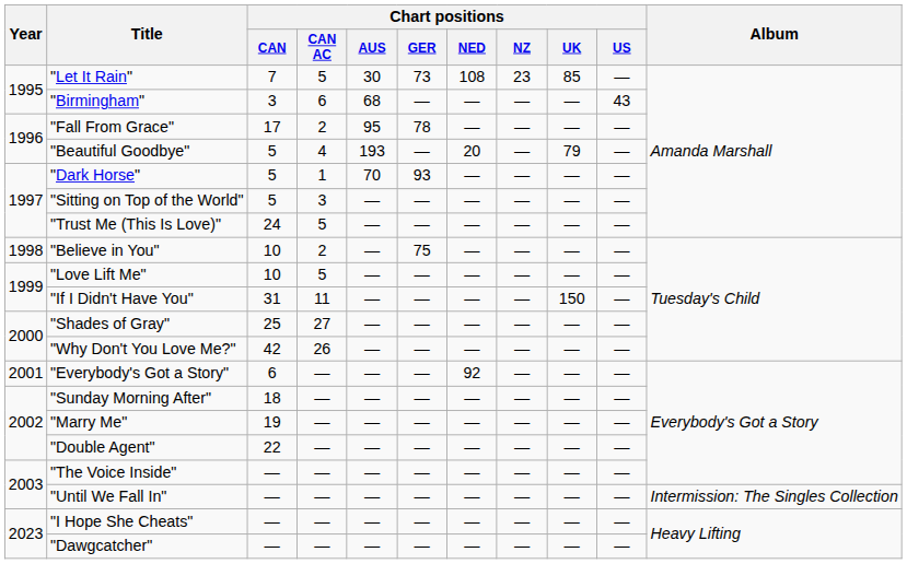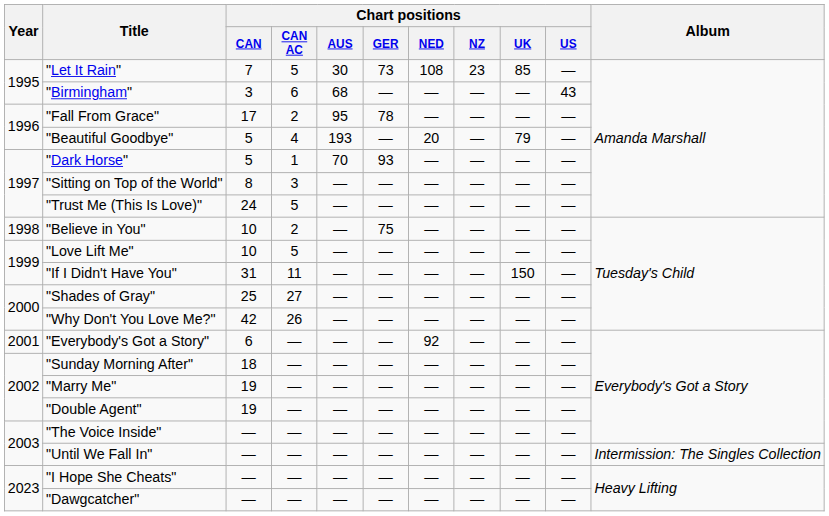 <table class="wikitable">
 <tr>
 <th rowspan=2>Year</th>
 <th rowspan=2>Title</th>
 <th colspan=8>Chart positions</th>
 <th rowspan=2>Album</th>
 </tr>
 <tr style="font-size:smaller;">
 <th width=45><a href='#'>CAN</a><br></th>
 <th width=45><a href='#'>CAN<br>AC</a><br></th>
 <th width=45><a href='#'>AUS</a><br></th>
 <th width=45><a href='#'>GER</a><br></th>
 <th width=45><a href='#'>NED</a><br></th>
 <th width=45><a href='#'>NZ</a><br></th>
 <th width=45><a href='#'>UK</a><br></th>
 <th width=45><a href='#'>US</a><br></th>
 </tr>
 <tr>
 <td rowspan=2>1995</td>
 <td>"<a href='#'>Let It Rain</a>"</td>
 <td style="text-align:center;">7</td>
 <td style="text-align:center;">5</td>
 <td style="text-align:center;">30</td>
 <td style="text-align:center;">73</td>
 <td style="text-align:center;">108</td>
 <td style="text-align:center;">23</td>
 <td style="text-align:center;">85</td>
 <td style="text-align:center;">—</td>
 <td rowspan=7><em>Amanda Marshall</em></td>
 </tr>
 <tr>
 <td>"<a href='#'>Birmingham</a>"</td>
 <td style="text-align:center;">3</td>
 <td style="text-align:center;">6</td>
 <td style="text-align:center;">68</td>
 <td style="text-align:center;">—</td>
 <td style="text-align:center;">—</td>
 <td style="text-align:center;">—</td>
 <td style="text-align:center;">—</td>
 <td style="text-align:center;">43</td>
 </tr>
 <tr>
 <td rowspan=2>1996</td>
 <td>"Fall From Grace"</td>
 <td style="text-align:center;">17</td>
 <td style="text-align:center;">2</td>
 <td style="text-align:center;">95</td>
 <td style="text-align:center;">78</td>
 <td style="text-align:center;">—</td>
 <td style="text-align:center;">—</td>
 <td style="text-align:center;">—</td>
 <td style="text-align:center;">—</td>
 </tr>
 <tr>
 <td>"Beautiful Goodbye"</td>
 <td style="text-align:center;">5</td>
 <td style="text-align:center;">4</td>
 <td style="text-align:center;">193</td>
 <td style="text-align:center;">—</td>
 <td style="text-align:center;">20</td>
 <td style="text-align:center;">—</td>
 <td style="text-align:center;">79</td>
 <td style="text-align:center;">—</td>
 </tr>
 <tr>
 <td rowspan=3>1997</td>
 <td>"<a href='#'>Dark Horse</a>"</td>
 <td style="text-align:center;">5</td>
 <td style="text-align:center;">1</td>
 <td style="text-align:center;">70</td>
 <td style="text-align:center;">93</td>
 <td style="text-align:center;">—</td>
 <td style="text-align:center;">—</td>
 <td style="text-align:center;">—</td>
 <td style="text-align:center;">—</td>
 </tr>
 <tr>
 <td>"Sitting on Top of the World"</td>
-<td style="text-align:center;">5</td>
+<td style="text-align:center;">8</td>
 <td style="text-align:center;">3</td>
 <td style="text-align:center;">—</td>
 <td style="text-align:center;">—</td>
 <td style="text-align:center;">—</td>
 <td style="text-align:center;">—</td>
 <td style="text-align:center;">—</td>
 <td style="text-align:center;">—</td>
 </tr>
 <tr>
 <td>"Trust Me (This Is Love)"</td>
 <td style="text-align:center;">24</td>
 <td style="text-align:center;">5</td>
 <td style="text-align:center;">—</td>
 <td style="text-align:center;">—</td>
 <td style="text-align:center;">—</td>
 <td style="text-align:center;">—</td>
 <td style="text-align:center;">—</td>
 <td style="text-align:center;">—</td>
 </tr>
 <tr>
 <td>1998</td>
 <td>"Believe in You"</td>
 <td style="text-align:center;">10</td>
 <td style="text-align:center;">2</td>
 <td style="text-align:center;">—</td>
 <td style="text-align:center;">75</td>
 <td style="text-align:center;">—</td>
 <td style="text-align:center;">—</td>
 <td style="text-align:center;">—</td>
 <td style="text-align:center;">—</td>
 <td rowspan=5><em>Tuesday's Child</em></td>
 </tr>
 <tr>
 <td rowspan=2>1999</td>
 <td>"Love Lift Me"</td>
 <td style="text-align:center;">10</td>
 <td style="text-align:center;">5</td>
 <td style="text-align:center;">—</td>
 <td style="text-align:center;">—</td>
 <td style="text-align:center;">—</td>
 <td style="text-align:center;">—</td>
 <td style="text-align:center;">—</td>
 <td style="text-align:center;">—</td>
 </tr>
 <tr>
 <td>"If I Didn't Have You"</td>
 <td style="text-align:center;">31</td>
 <td style="text-align:center;">11</td>
 <td style="text-align:center;">—</td>
 <td style="text-align:center;">—</td>
 <td style="text-align:center;">—</td>
 <td style="text-align:center;">—</td>
 <td style="text-align:center;">150</td>
 <td style="text-align:center;">—</td>
 </tr>
 <tr>
 <td rowspan=2>2000</td>
 <td>"Shades of Gray"</td>
 <td style="text-align:center;">25</td>
 <td style="text-align:center;">27</td>
 <td style="text-align:center;">—</td>
 <td style="text-align:center;">—</td>
 <td style="text-align:center;">—</td>
 <td style="text-align:center;">—</td>
 <td style="text-align:center;">—</td>
 <td style="text-align:center;">—</td>
 </tr>
 <tr>
 <td>"Why Don't You Love Me?"</td>
 <td style="text-align:center;">42</td>
 <td style="text-align:center;">26</td>
 <td style="text-align:center;">—</td>
 <td style="text-align:center;">—</td>
 <td style="text-align:center;">—</td>
 <td style="text-align:center;">—</td>
 <td style="text-align:center;">—</td>
 <td style="text-align:center;">—</td>
 </tr>
 <tr>
 <td>2001</td>
 <td>"Everybody's Got a Story"</td>
 <td style="text-align:center;">6</td>
 <td style="text-align:center;">—</td>
 <td style="text-align:center;">—</td>
 <td style="text-align:center;">—</td>
 <td style="text-align:center;">92</td>
 <td style="text-align:center;">—</td>
 <td style="text-align:center;">—</td>
 <td style="text-align:center;">—</td>
 <td rowspan=5><em>Everybody's Got a Story</em></td>
 </tr>
 <tr>
 <td rowspan=3>2002</td>
 <td>"Sunday Morning After"</td>
 <td style="text-align:center;">18</td>
 <td style="text-align:center;">—</td>
 <td style="text-align:center;">—</td>
 <td style="text-align:center;">—</td>
 <td style="text-align:center;">—</td>
 <td style="text-align:center;">—</td>
 <td style="text-align:center;">—</td>
 <td style="text-align:center;">—</td>
 </tr>
 <tr>
 <td>"Marry Me"</td>
 <td style="text-align:center;">19</td>
 <td style="text-align:center;">—</td>
 <td style="text-align:center;">—</td>
 <td style="text-align:center;">—</td>
 <td style="text-align:center;">—</td>
 <td style="text-align:center;">—</td>
 <td style="text-align:center;">—</td>
 <td style="text-align:center;">—</td>
 </tr>
 <tr>
 <td>"Double Agent"</td>
-<td style="text-align:center;">22</td>
+<td style="text-align:center;">19</td>
 <td style="text-align:center;">—</td>
 <td style="text-align:center;">—</td>
 <td style="text-align:center;">—</td>
 <td style="text-align:center;">—</td>
 <td style="text-align:center;">—</td>
 <td style="text-align:center;">—</td>
 <td style="text-align:center;">—</td>
 </tr>
 <tr>
 <td rowspan=2>2003</td>
 <td>"The Voice Inside"</td>
 <td style="text-align:center;">—</td>
 <td style="text-align:center;">—</td>
 <td style="text-align:center;">—</td>
 <td style="text-align:center;">—</td>
 <td style="text-align:center;">—</td>
 <td style="text-align:center;">—</td>
 <td style="text-align:center;">—</td>
 <td style="text-align:center;">—</td>
 </tr>
 <tr>
 <td>"Until We Fall In"</td>
 <td style="text-align:center;">—</td>
 <td style="text-align:center;">—</td>
 <td style="text-align:center;">—</td>
 <td style="text-align:center;">—</td>
 <td style="text-align:center;">—</td>
 <td style="text-align:center;">—</td>
 <td style="text-align:center;">—</td>
 <td style="text-align:center;">—</td>
 <td><em>Intermission: The Singles Collection</em></td>
 </tr>
 <tr>
 <td rowspan=2>2023</td>
 <td>"I Hope She Cheats"</td>
 <td style="text-align:center;">—</td>
 <td style="text-align:center;">—</td>
 <td style="text-align:center;">—</td>
 <td style="text-align:center;">—</td>
 <td style="text-align:center;">—</td>
 <td style="text-align:center;">—</td>
 <td style="text-align:center;">—</td>
 <td style="text-align:center;">—</td>
 <td rowspan=2><em>Heavy Lifting</em></td>
 </tr>
 <tr>
 <td>"Dawgcatcher"</td>
 <td style="text-align:center;">—</td>
 <td style="text-align:center;">—</td>
 <td style="text-align:center;">—</td>
 <td style="text-align:center;">—</td>
 <td style="text-align:center;">—</td>
 <td style="text-align:center;">—</td>
 <td style="text-align:center;">—</td>
 <td style="text-align:center;">—</td>
 </tr>
 </table>
